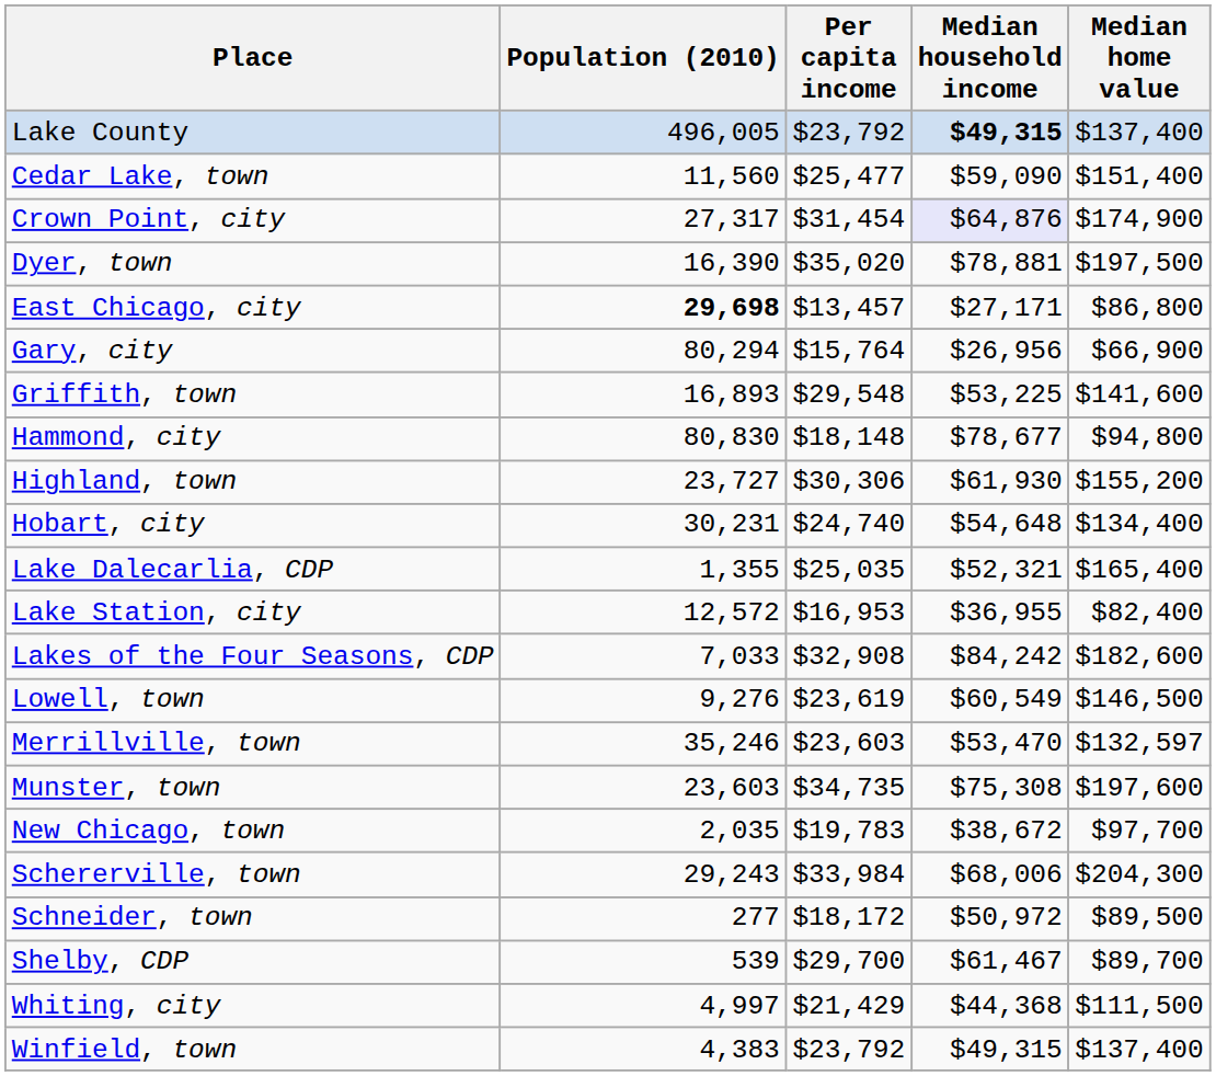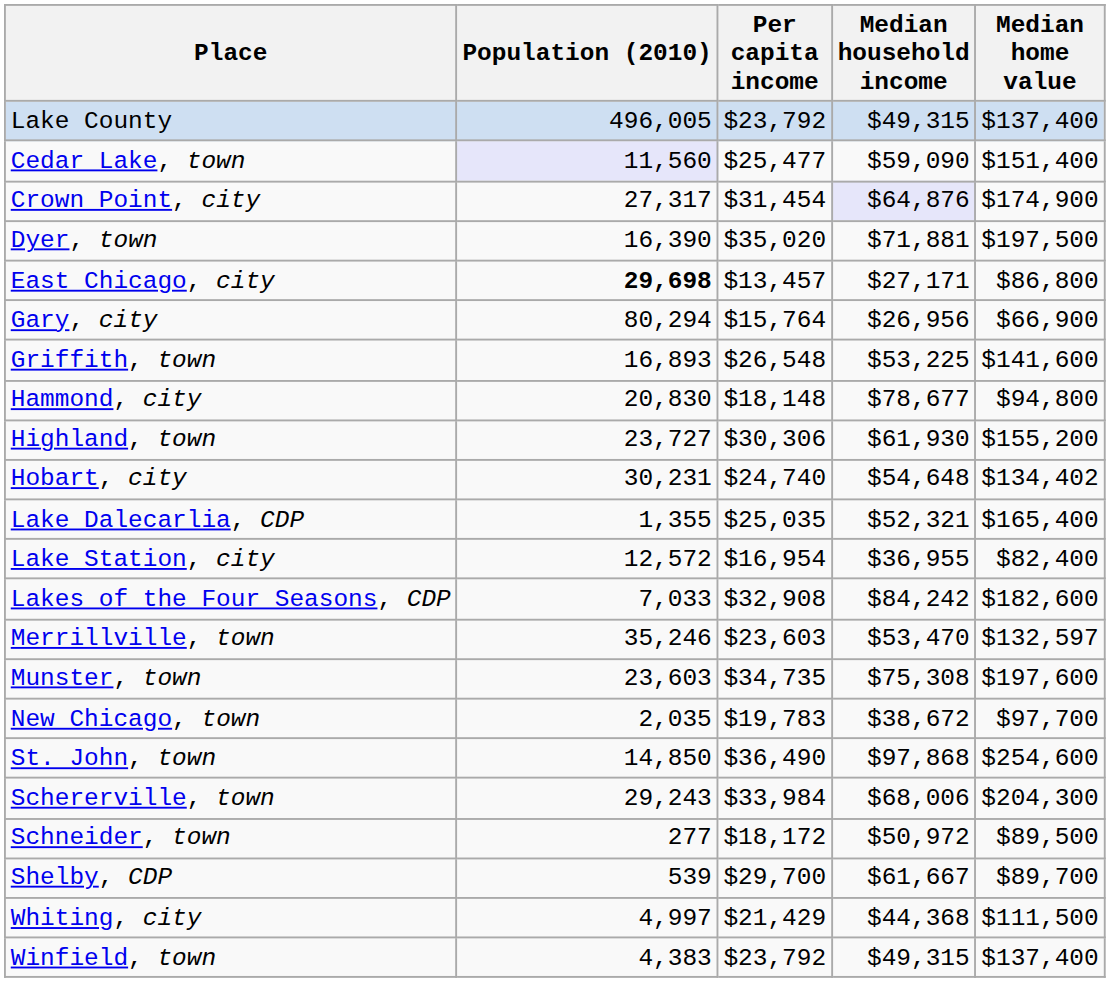 <table class="wikitable sortable" style="text-align: right">
 <tr>
 <th>Place</th>
 <th>Population (2010)</th>
 <th data-sort-type="currency">Per<br>capita<br>income</th>
 <th data-sort-type="currency">Median<br>household<br>income</th>
 <th data-sort-type="currency">Median<br>home<br>value</th>
 </tr>
 <tr style="background: #cedff2;">
 <td style="text-align: left">Lake County</td>
 <td>496,005</td>
 <td>$23,792</td>
-<td><strong>$49,315</strong></td>
+<td>$49,315</td>
 <td>$137,400</td>
 </tr>
 <tr>
 <td style="text-align: left"><a href='#'>Cedar Lake</a>, <em>town</em></td>
-<td>11,560</td>
+<td style="background: lavender;">11,560</td>
 <td>$25,477</td>
 <td>$59,090</td>
 <td>$151,400</td>
 </tr>
 <tr>
 <td style="text-align: left"><a href='#'>Crown Point</a>, <em>city</em></td>
 <td>27,317</td>
 <td>$31,454</td>
 <td style="background: lavender;">$64,876</td>
 <td>$174,900</td>
 </tr>
 <tr>
 <td style="text-align: left"><a href='#'>Dyer</a>, <em>town</em></td>
 <td>16,390</td>
 <td>$35,020</td>
-<td>$78,881</td>
+<td>$71,881</td>
 <td>$197,500</td>
 </tr>
 <tr>
 <td style="text-align: left"><a href='#'>East Chicago</a>, <em>city</em></td>
 <td><strong>29,698</strong></td>
 <td>$13,457</td>
 <td>$27,171</td>
 <td>$86,800</td>
 </tr>
 <tr>
 <td style="text-align: left"><a href='#'>Gary</a>, <em>city</em></td>
 <td>80,294</td>
 <td>$15,764</td>
 <td>$26,956</td>
 <td>$66,900</td>
 </tr>
 <tr>
 <td style="text-align: left"><a href='#'>Griffith</a>, <em>town</em></td>
 <td>16,893</td>
-<td>$29,548</td>
+<td>$26,548</td>
 <td>$53,225</td>
 <td>$141,600</td>
 </tr>
 <tr>
 <td style="text-align: left"><a href='#'>Hammond</a>, <em>city</em></td>
-<td>80,830</td>
+<td>20,830</td>
 <td>$18,148</td>
 <td>$78,677</td>
 <td>$94,800</td>
 </tr>
 <tr>
 <td style="text-align: left"><a href='#'>Highland</a>, <em>town</em></td>
 <td>23,727</td>
 <td>$30,306</td>
 <td>$61,930</td>
 <td>$155,200</td>
 </tr>
 <tr>
 <td style="text-align: left"><a href='#'>Hobart</a>, <em>city</em></td>
 <td>30,231</td>
 <td>$24,740</td>
 <td>$54,648</td>
-<td>$134,400</td>
+<td>$134,402</td>
 </tr>
 <tr>
 <td style="text-align: left"><a href='#'>Lake Dalecarlia</a>, <em>CDP</em></td>
 <td>1,355</td>
 <td>$25,035</td>
 <td>$52,321</td>
 <td>$165,400</td>
 </tr>
 <tr>
 <td style="text-align: left"><a href='#'>Lake Station</a>, <em>city</em></td>
 <td>12,572</td>
-<td>$16,953</td>
+<td>$16,954</td>
 <td>$36,955</td>
 <td>$82,400</td>
 </tr>
 <tr>
 <td style="text-align: left"><a href='#'>Lakes of the Four Seasons</a>, <em>CDP</em></td>
 <td>7,033</td>
 <td>$32,908</td>
 <td>$84,242</td>
 <td>$182,600</td>
-</tr>
-<tr>
-<td style="text-align: left"><a href='#'>Lowell</a>, <em>town</em></td>
-<td>9,276</td>
-<td>$23,619</td>
-<td>$60,549</td>
-<td>$146,500</td>
 </tr>
 <tr>
 <td style="text-align: left"><a href='#'>Merrillville</a>, <em>town</em></td>
 <td>35,246</td>
 <td>$23,603</td>
 <td>$53,470</td>
 <td>$132,597</td>
 </tr>
 <tr>
 <td style="text-align: left"><a href='#'>Munster</a>, <em>town</em></td>
 <td>23,603</td>
 <td>$34,735</td>
 <td>$75,308</td>
 <td>$197,600</td>
 </tr>
 <tr>
 <td style="text-align: left"><a href='#'>New Chicago</a>, <em>town</em></td>
 <td>2,035</td>
 <td>$19,783</td>
 <td>$38,672</td>
 <td>$97,700</td>
 </tr>
 <tr>
+<td style="text-align: left"><a href='#'>St. John</a>, <em>town</em></td>
+<td>14,850</td>
+<td>$36,490</td>
+<td>$97,868</td>
+<td>$254,600</td>
+</tr>
+<tr>
 <td style="text-align: left"><a href='#'>Schererville</a>, <em>town</em></td>
 <td>29,243</td>
 <td>$33,984</td>
 <td>$68,006</td>
 <td>$204,300</td>
 </tr>
 <tr>
 <td style="text-align: left"><a href='#'>Schneider</a>, <em>town</em></td>
 <td>277</td>
 <td>$18,172</td>
 <td>$50,972</td>
 <td>$89,500</td>
 </tr>
 <tr>
 <td style="text-align: left"><a href='#'>Shelby</a>, <em>CDP</em></td>
 <td>539</td>
 <td>$29,700</td>
-<td>$61,467</td>
+<td>$61,667</td>
 <td>$89,700</td>
 </tr>
 <tr>
 <td style="text-align: left"><a href='#'>Whiting</a>, <em>city</em></td>
 <td>4,997</td>
 <td>$21,429</td>
 <td>$44,368</td>
 <td>$111,500</td>
 </tr>
 <tr>
 <td style="text-align: left"><a href='#'>Winfield</a>, <em>town</em></td>
 <td>4,383</td>
 <td>$23,792</td>
 <td>$49,315</td>
 <td>$137,400</td>
 </tr>
 </table>
